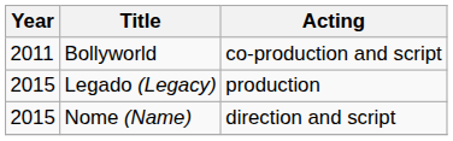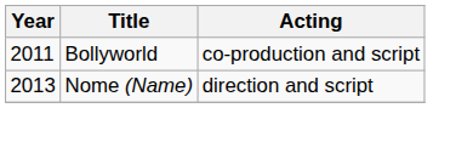 <table class="wikitable">
 <tr>
 <th>Year</th>
 <th>Title</th>
 <th>Acting</th>
 </tr>
 <tr>
 <td>2011</td>
 <td>Bollyworld</td>
 <td>co-production and script</td>
 </tr>
 <tr>
-<td>2015</td>
-<td>Legado <em>(Legacy)</em></td>
-<td>production</td>
-</tr>
-<tr>
-<td>2015</td>
+<td>2013</td>
 <td>Nome <em>(Name)</em></td>
 <td>direction and script</td>
 </tr>
 <tr>
 </tr>
 </table>
